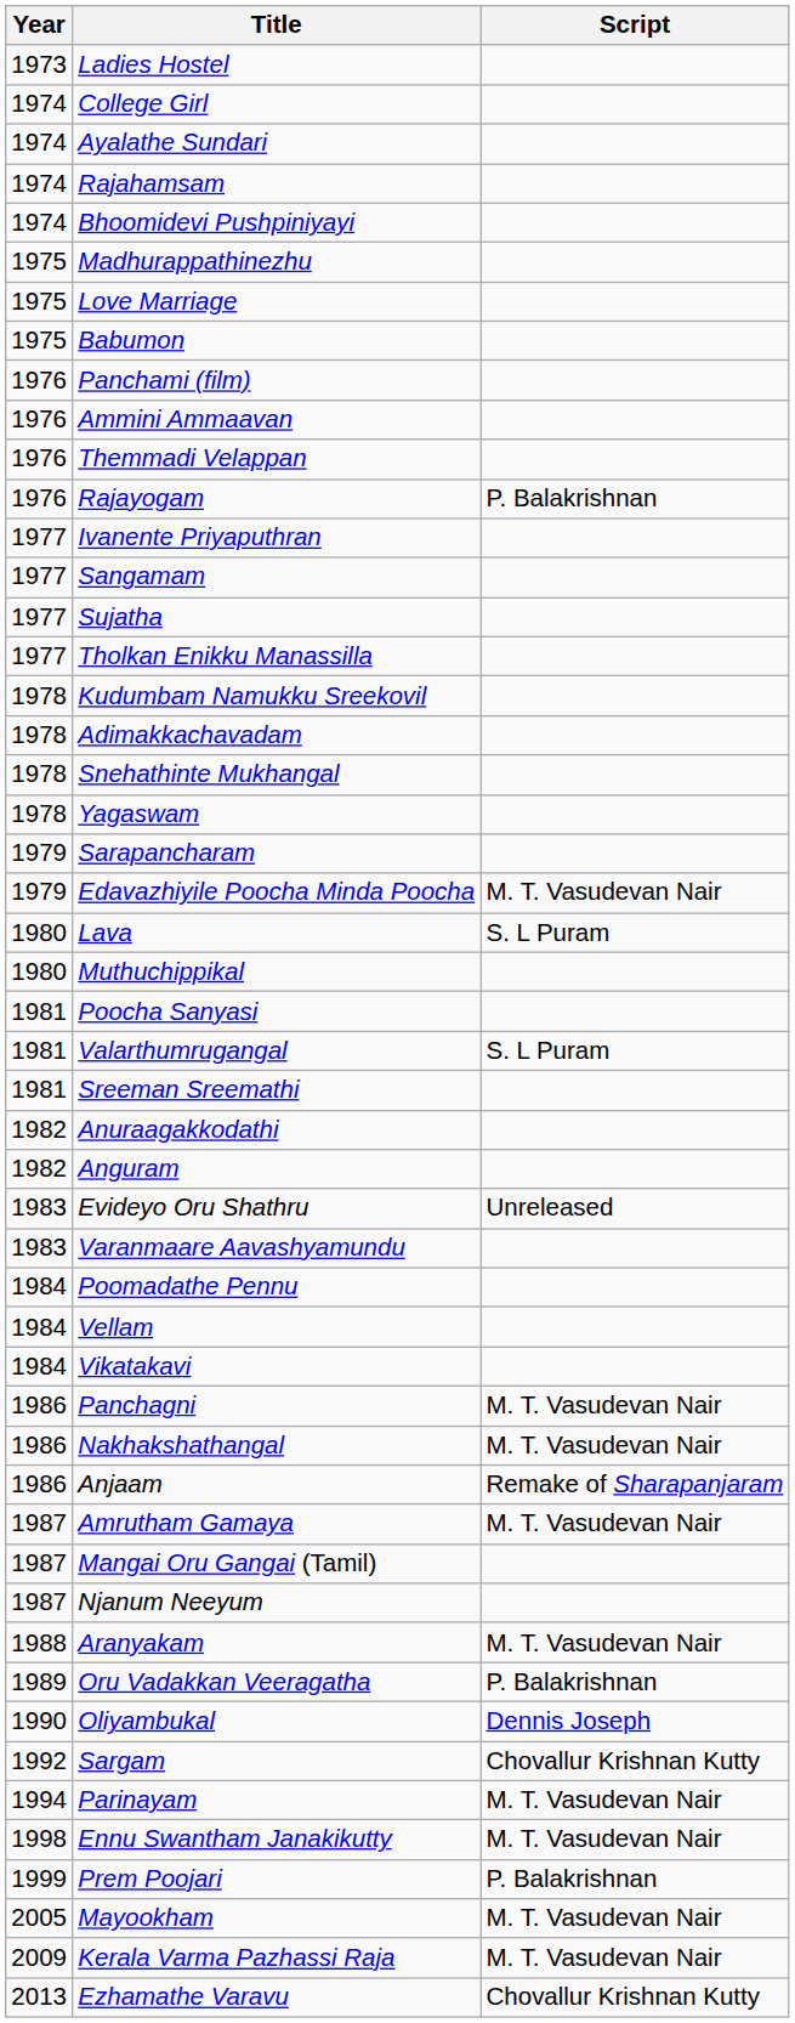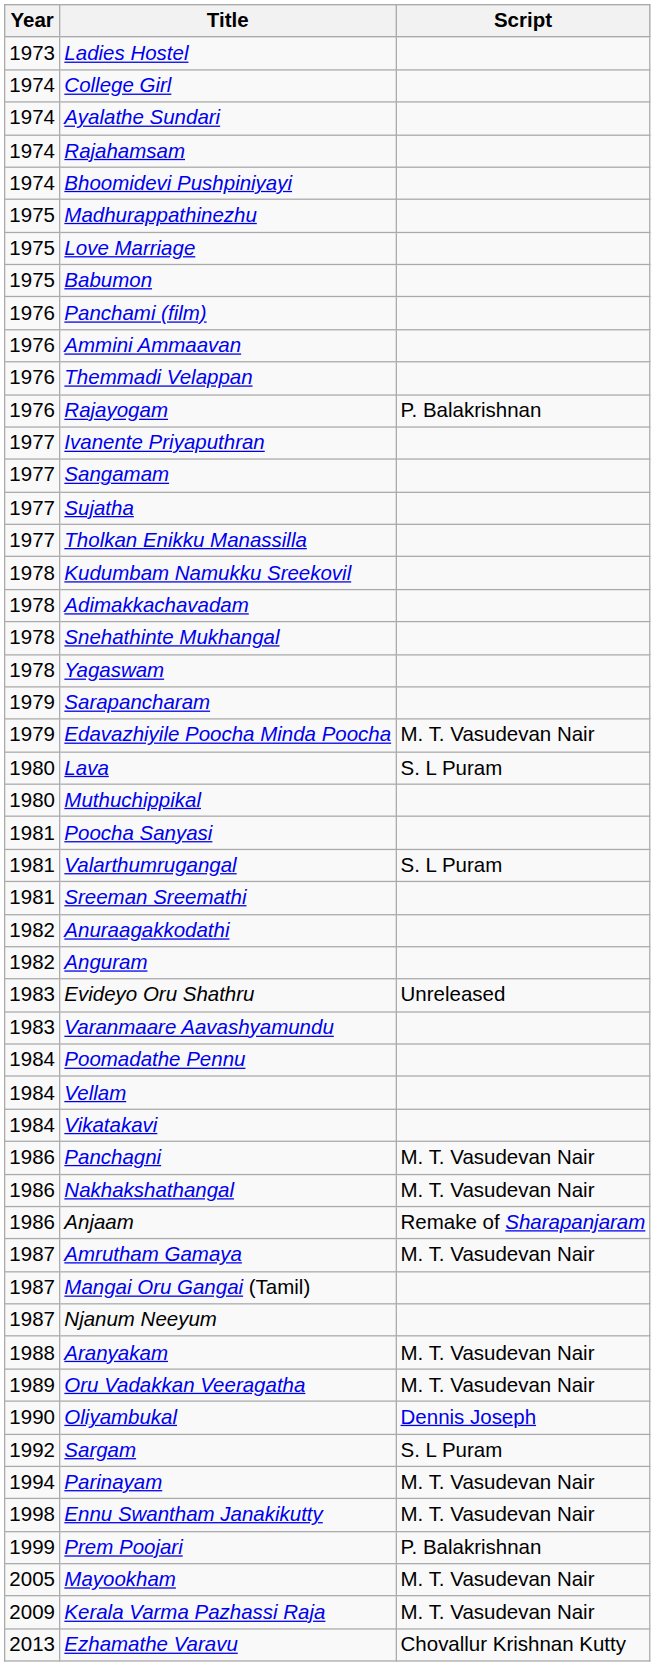 <table class="wikitable">
 <tr style="background:#ccc; text-align:center;">
 <th>Year</th>
 <th>Title</th>
 <th>Script</th>
 </tr>
 <tr>
 <td>1973</td>
 <td><em><a href='#'>Ladies Hostel</a></em></td>
 <td></td>
 </tr>
 <tr>
 <td>1974</td>
 <td><em><a href='#'>College Girl</a></em></td>
 <td></td>
 </tr>
 <tr>
 <td>1974</td>
 <td><em><a href='#'>Ayalathe Sundari</a></em></td>
 <td></td>
 </tr>
 <tr>
 <td>1974</td>
 <td><em><a href='#'>Rajahamsam</a></em></td>
 <td></td>
 </tr>
 <tr>
 <td>1974</td>
 <td><em><a href='#'>Bhoomidevi Pushpiniyayi</a></em></td>
 <td></td>
 </tr>
 <tr>
 <td>1975</td>
 <td><em><a href='#'>Madhurappathinezhu</a></em></td>
 <td></td>
 </tr>
 <tr>
 <td>1975</td>
 <td><em><a href='#'>Love Marriage</a></em></td>
 <td></td>
 </tr>
 <tr>
 <td>1975</td>
 <td><em><a href='#'>Babumon</a></em></td>
 <td></td>
 </tr>
 <tr>
 <td>1976</td>
 <td><em><a href='#'>Panchami (film)</a></em></td>
 <td></td>
 </tr>
 <tr>
 <td>1976</td>
 <td><em><a href='#'>Ammini Ammaavan</a></em></td>
 <td></td>
 </tr>
 <tr>
 <td>1976</td>
 <td><em><a href='#'>Themmadi Velappan</a></em></td>
 <td></td>
 </tr>
 <tr>
 <td>1976</td>
 <td><em><a href='#'>Rajayogam</a></em></td>
 <td>P. Balakrishnan</td>
 </tr>
 <tr>
 <td>1977</td>
 <td><em><a href='#'>Ivanente Priyaputhran</a></em></td>
 <td></td>
 </tr>
 <tr>
 <td>1977</td>
 <td><em><a href='#'>Sangamam</a></em></td>
 <td></td>
 </tr>
 <tr>
 <td>1977</td>
 <td><em><a href='#'>Sujatha</a></em></td>
 <td></td>
 </tr>
 <tr>
 <td>1977</td>
 <td><em><a href='#'>Tholkan Enikku Manassilla</a></em></td>
 <td></td>
 </tr>
 <tr>
 <td>1978</td>
 <td><em><a href='#'>Kudumbam Namukku Sreekovil</a></em></td>
 <td></td>
 </tr>
 <tr>
 <td>1978</td>
 <td><em><a href='#'>Adimakkachavadam</a></em></td>
 <td></td>
 </tr>
 <tr>
 <td>1978</td>
 <td><em><a href='#'>Snehathinte Mukhangal</a></em></td>
 <td></td>
 </tr>
 <tr>
 <td>1978</td>
 <td><em><a href='#'>Yagaswam</a></em></td>
 <td></td>
 </tr>
 <tr>
 <td>1979</td>
 <td><em><a href='#'>Sarapancharam</a></em></td>
 <td></td>
 </tr>
 <tr>
 <td>1979</td>
 <td><em><a href='#'>Edavazhiyile Poocha Minda Poocha</a></em></td>
 <td>M. T. Vasudevan Nair</td>
 </tr>
 <tr>
 <td>1980</td>
 <td><em><a href='#'>Lava</a></em></td>
 <td>S. L Puram</td>
 </tr>
 <tr>
 <td>1980</td>
 <td><em><a href='#'>Muthuchippikal</a></em></td>
 <td></td>
 </tr>
 <tr>
 <td>1981</td>
 <td><em><a href='#'>Poocha Sanyasi</a></em></td>
 <td></td>
 </tr>
 <tr>
 <td>1981</td>
 <td><em><a href='#'>Valarthumrugangal</a></em></td>
 <td>S. L Puram</td>
 </tr>
 <tr>
 <td>1981</td>
 <td><em><a href='#'>Sreeman Sreemathi</a></em></td>
 <td></td>
 </tr>
 <tr>
 <td>1982</td>
 <td><em><a href='#'>Anuraagakkodathi</a></em></td>
 <td></td>
 </tr>
 <tr>
 <td>1982</td>
 <td><em><a href='#'>Anguram</a></em></td>
 <td></td>
 </tr>
 <tr>
 <td>1983</td>
 <td><em>Evideyo Oru Shathru</em></td>
 <td>Unreleased</td>
 </tr>
 <tr>
 <td>1983</td>
 <td><em><a href='#'>Varanmaare Aavashyamundu</a></em></td>
 <td></td>
 </tr>
 <tr>
 <td>1984</td>
 <td><em><a href='#'>Poomadathe Pennu</a></em></td>
 <td></td>
 </tr>
 <tr>
 <td>1984</td>
 <td><em><a href='#'>Vellam</a></em></td>
 <td></td>
 </tr>
 <tr>
 <td>1984</td>
 <td><em><a href='#'>Vikatakavi</a></em></td>
 <td></td>
 </tr>
 <tr>
 <td>1986</td>
 <td><em><a href='#'>Panchagni</a></em></td>
 <td>M. T. Vasudevan Nair</td>
 </tr>
 <tr>
 <td>1986</td>
 <td><em><a href='#'>Nakhakshathangal</a></em></td>
 <td>M. T. Vasudevan Nair</td>
 </tr>
 <tr>
 <td>1986</td>
 <td><em>Anjaam</em></td>
 <td>Remake of <em><a href='#'>Sharapanjaram</a></em></td>
 </tr>
 <tr>
 <td>1987</td>
 <td><em><a href='#'>Amrutham Gamaya</a></em></td>
 <td>M. T. Vasudevan Nair</td>
 </tr>
 <tr>
 <td>1987</td>
 <td><em><a href='#'>Mangai Oru Gangai</a></em> (Tamil)</td>
 <td></td>
 </tr>
 <tr>
 <td>1987</td>
 <td><em>Njanum Neeyum</em></td>
 <td></td>
 </tr>
 <tr>
 <td>1988</td>
 <td><em><a href='#'>Aranyakam</a></em></td>
 <td>M. T. Vasudevan Nair</td>
 </tr>
 <tr>
 <td>1989</td>
 <td><em><a href='#'>Oru Vadakkan Veeragatha</a></em></td>
-<td>P. Balakrishnan</td>
+<td>M. T. Vasudevan Nair</td>
 </tr>
 <tr>
 <td>1990</td>
 <td><em><a href='#'>Oliyambukal</a></em></td>
 <td><a href='#'>Dennis Joseph</a></td>
 </tr>
 <tr>
 <td>1992</td>
 <td><em><a href='#'>Sargam</a></em></td>
-<td>Chovallur Krishnan Kutty</td>
+<td>S. L Puram</td>
 </tr>
 <tr>
 <td>1994</td>
 <td><em><a href='#'>Parinayam</a></em></td>
 <td>M. T. Vasudevan Nair</td>
 </tr>
 <tr>
 <td>1998</td>
 <td><em><a href='#'>Ennu Swantham Janakikutty</a></em></td>
 <td>M. T. Vasudevan Nair</td>
 </tr>
 <tr>
 <td>1999</td>
 <td><em><a href='#'>Prem Poojari</a></em></td>
 <td>P. Balakrishnan</td>
 </tr>
 <tr>
 <td>2005</td>
 <td><em><a href='#'>Mayookham</a></em></td>
 <td>M. T. Vasudevan Nair</td>
 </tr>
 <tr>
 <td>2009</td>
 <td><em><a href='#'>Kerala Varma Pazhassi Raja</a></em></td>
 <td>M. T. Vasudevan Nair</td>
 </tr>
 <tr>
 <td>2013</td>
 <td><em><a href='#'>Ezhamathe Varavu</a></em></td>
 <td>Chovallur Krishnan Kutty</td>
 </tr>
 </table>
